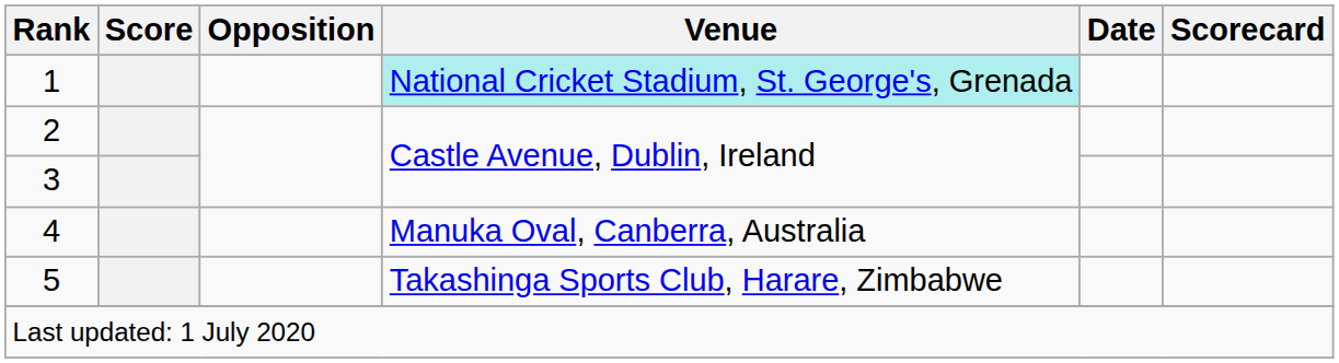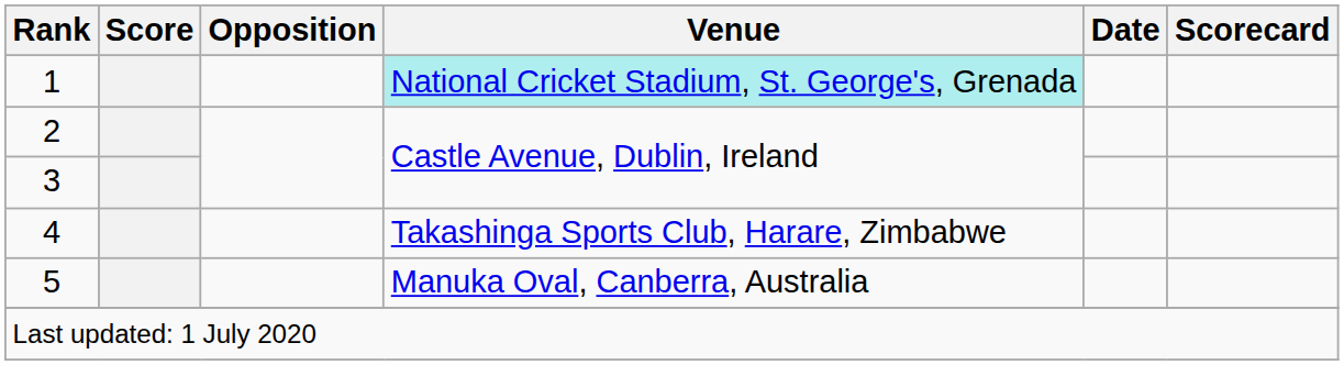 <table class="wikitable plainrowheaders sortable">
 <tr>
 <th scope=col>Rank</th>
 <th scope=col>Score</th>
 <th scope=col>Opposition</th>
 <th scope=col>Venue</th>
 <th scope=col>Date</th>
 <th scope=col>Scorecard</th>
 </tr>
 <tr>
 <td align=center>1</td>
 <th scope=row style=text-align:center;></th>
 <td></td>
 <td style="background: paleturquoise;"><a href='#'>National Cricket Stadium</a>, <a href='#'>St. George's</a>, Grenada</td>
 <td></td>
 <td></td>
 </tr>
 <tr>
 <td align=center>2</td>
 <th scope=row style=text-align:center;></th>
 <td rowspan = 2></td>
 <td rowspan = 2><a href='#'>Castle Avenue</a>, <a href='#'>Dublin</a>, Ireland</td>
 <td></td>
 <td></td>
 </tr>
 <tr>
 <td align=center>3</td>
 <th scope=row style=text-align:center;></th>
 <td></td>
 <td></td>
 </tr>
 <tr>
 <td align=center>4</td>
 <th scope=row style=text-align:center;></th>
 <td></td>
-<td><a href='#'>Manuka Oval</a>, <a href='#'>Canberra</a>, Australia</td>
+<td><a href='#'>Takashinga Sports Club</a>, <a href='#'>Harare</a>, Zimbabwe</td>
 <td></td>
 <td></td>
 </tr>
 <tr>
 <td align=center>5</td>
 <th scope=row style=text-align:center;></th>
 <td></td>
-<td><a href='#'>Takashinga Sports Club</a>, <a href='#'>Harare</a>, Zimbabwe</td>
+<td><a href='#'>Manuka Oval</a>, <a href='#'>Canberra</a>, Australia</td>
 <td> </td>
 <td></td>
 </tr>
 <tr>
 </tr>
 <tr class=sortbottom>
 <td colspan=6><small>Last updated: 1 July 2020</small></td>
 </tr>
 </table>
